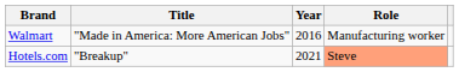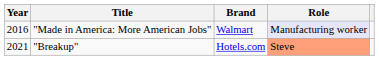 <table class="wikitable">
 <tr>
+<th>Year</th>
+<th>Title</th>
 <th>Brand</th>
-<th>Title</th>
-<th>Year</th>
 <th>Role</th>
 <th></th>
 </tr>
 <tr>
+<td>2016</td>
+<td>"Made in America: More American Jobs"</td>
 <td><a href='#'>Walmart</a></td>
-<td>"Made in America: More American Jobs"</td>
-<td>2016</td>
-<td>Manufacturing worker</td>
+<td style="background: lavender;">Manufacturing worker</td>
 <td></td>
 </tr>
 <tr>
+<td>2021</td>
+<td>"Breakup"</td>
 <td><a href='#'>Hotels.com</a></td>
-<td>"Breakup"</td>
-<td>2021</td>
 <td style="background: lightsalmon;">Steve</td>
 <td></td>
 </tr>
 </table>
